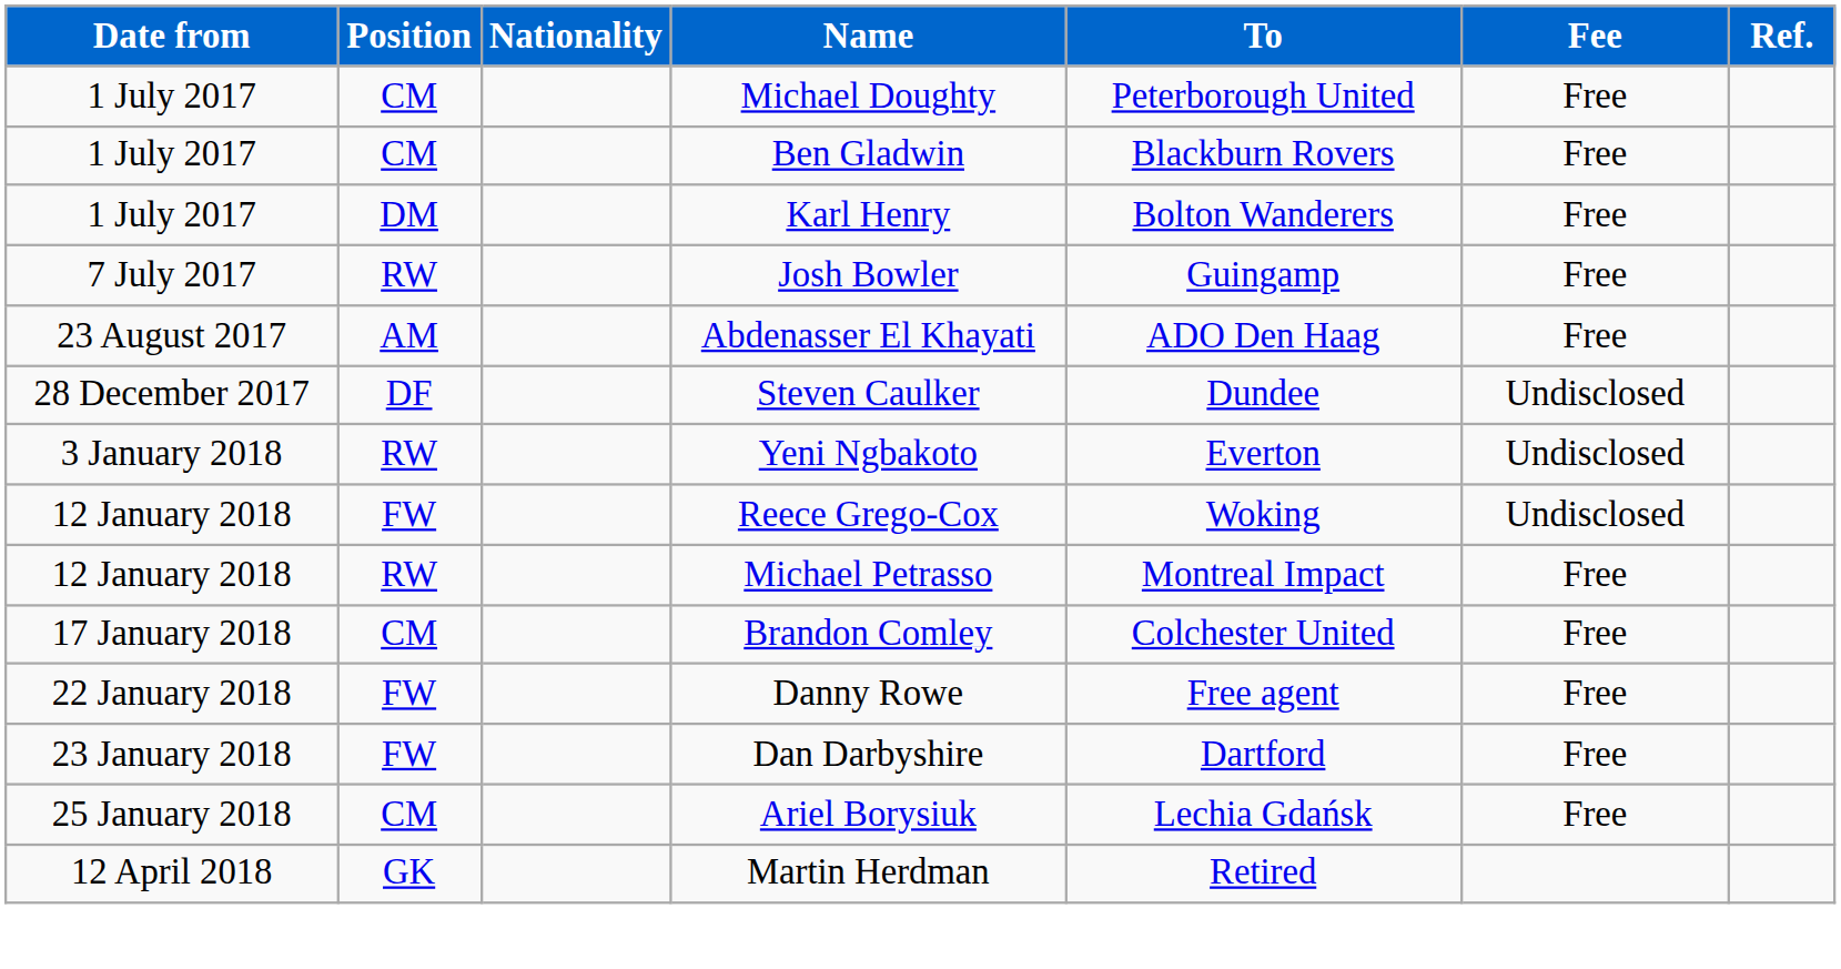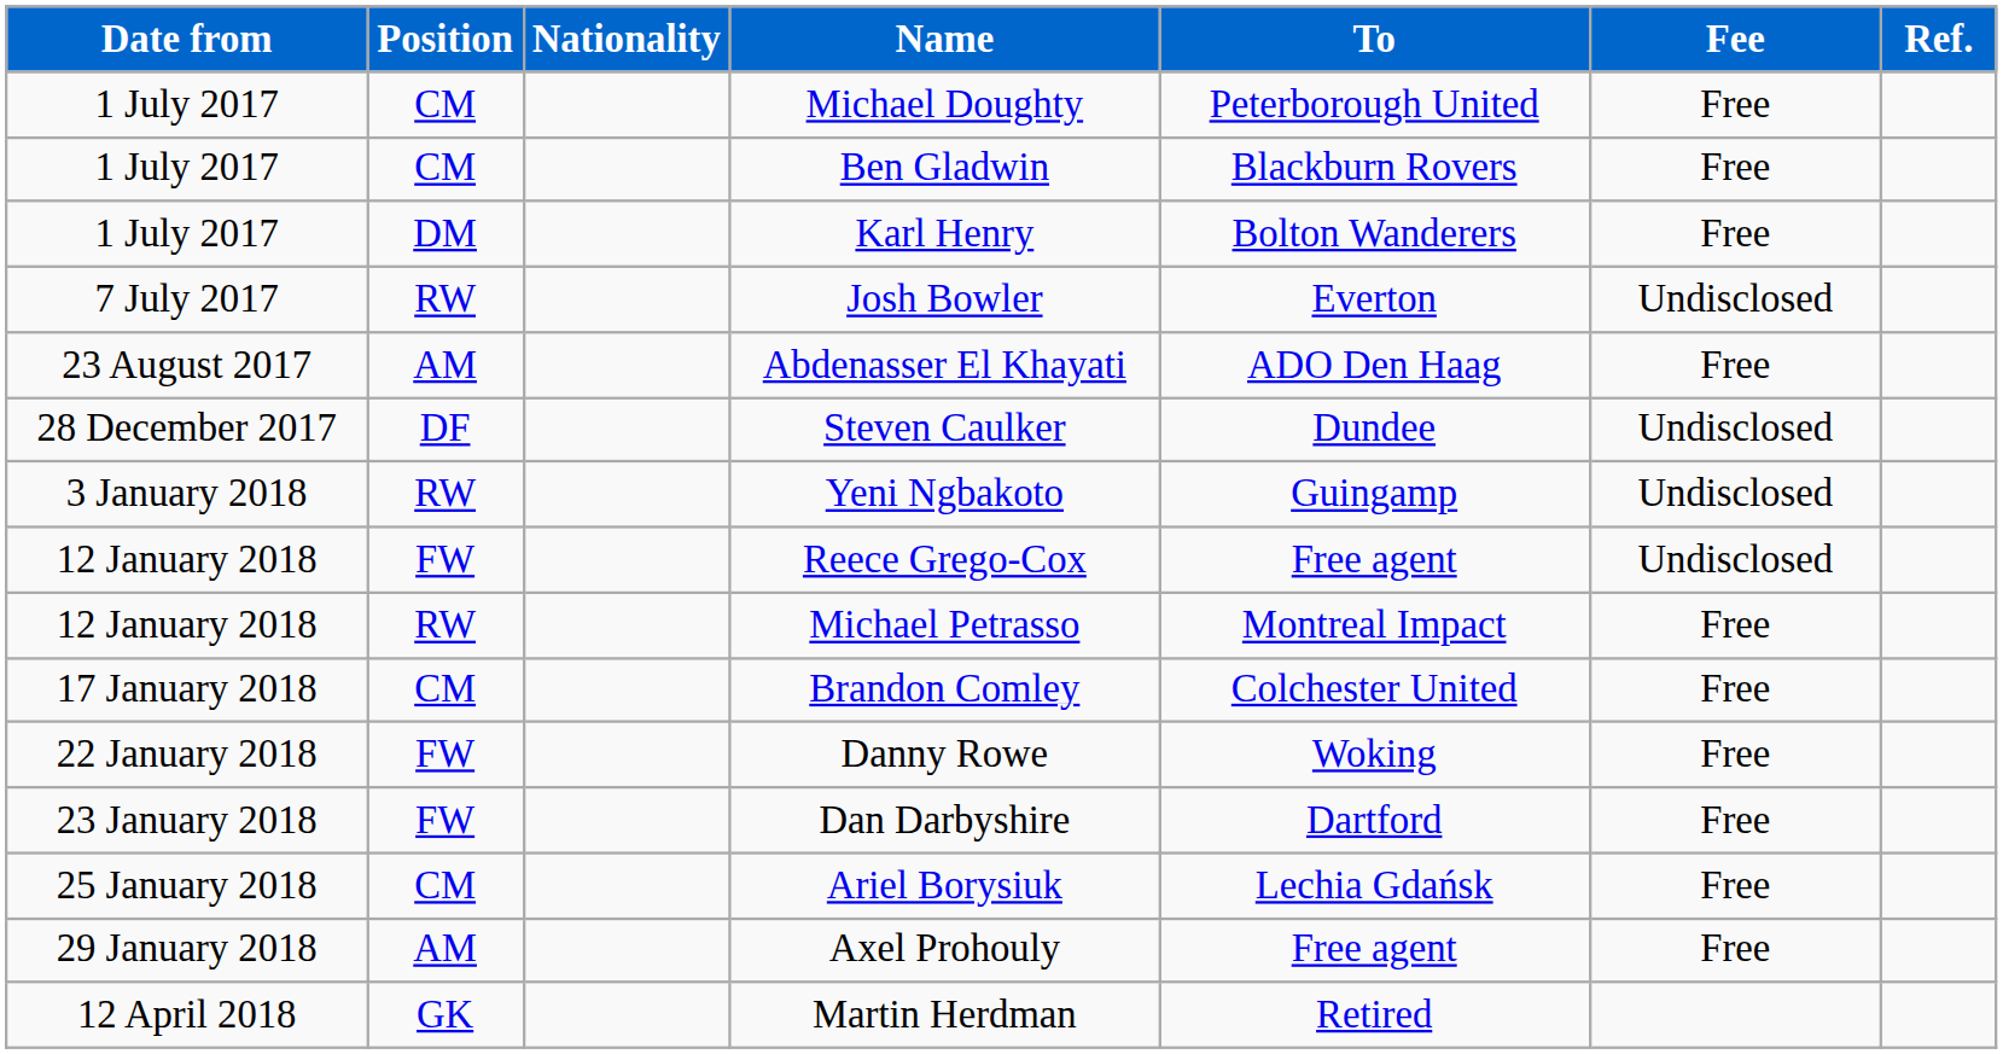 <table class="wikitable"  style="text-align:center; font-size:90%; ">
 <tr>
 <th style="background:#0066CC; color:#FFFFFF; width:125px;">Date from</th>
 <th style="background:#0066CC; color:#FFFFFF; width:50px;">Position</th>
 <th style="background:#0066CC; color:#FFFFFF; width:50px;">Nationality</th>
 <th style="background:#0066CC; color:#FFFFFF; width:150px;">Name</th>
 <th style="background:#0066CC; color:#FFFFFF; width:150px;">To</th>
 <th style="background:#0066CC; color:#FFFFFF; width:100px;">Fee</th>
 <th style="background:#0066CC; color:#FFFFFF; width:35px;">Ref.</th>
 </tr>
 <tr>
 <td>1 July 2017</td>
 <td><a href='#'>CM</a></td>
 <td></td>
 <td><a href='#'>Michael Doughty</a></td>
 <td><a href='#'>Peterborough United</a></td>
 <td>Free</td>
 <td></td>
 </tr>
 <tr>
 <td>1 July 2017</td>
 <td><a href='#'>CM</a></td>
 <td></td>
 <td><a href='#'>Ben Gladwin</a></td>
 <td><a href='#'>Blackburn Rovers</a></td>
 <td>Free</td>
 <td></td>
 </tr>
 <tr>
 <td>1 July 2017</td>
 <td><a href='#'>DM</a></td>
 <td></td>
 <td><a href='#'>Karl Henry</a></td>
 <td><a href='#'>Bolton Wanderers</a> </td>
 <td>Free</td>
 <td></td>
 </tr>
 <tr>
 <td>7 July 2017</td>
 <td><a href='#'>RW</a></td>
 <td></td>
 <td><a href='#'>Josh Bowler</a></td>
-<td><a href='#'>Guingamp</a></td>
-<td>Free</td>
+<td><a href='#'>Everton</a></td>
+<td>Undisclosed</td>
 <td></td>
 </tr>
 <tr>
 <td>23 August 2017</td>
 <td><a href='#'>AM</a></td>
 <td></td>
 <td><a href='#'>Abdenasser El Khayati</a></td>
 <td><a href='#'>ADO Den Haag</a> </td>
 <td>Free</td>
 <td></td>
 </tr>
 <tr>
 <td>28 December 2017</td>
 <td><a href='#'>DF</a></td>
 <td></td>
 <td><a href='#'>Steven Caulker</a></td>
 <td><a href='#'>Dundee</a></td>
 <td>Undisclosed</td>
 <td></td>
 </tr>
 <tr>
 <td>3 January 2018</td>
 <td><a href='#'>RW</a></td>
 <td></td>
 <td><a href='#'>Yeni Ngbakoto</a></td>
-<td><a href='#'>Everton</a></td>
+<td><a href='#'>Guingamp</a></td>
 <td>Undisclosed</td>
 <td></td>
 </tr>
 <tr>
 <td>12 January 2018</td>
 <td><a href='#'>FW</a></td>
 <td></td>
 <td><a href='#'>Reece Grego-Cox</a></td>
-<td><a href='#'>Woking</a> </td>
+<td><a href='#'>Free agent</a></td>
 <td>Undisclosed</td>
 <td></td>
 </tr>
 <tr>
 <td>12 January 2018</td>
 <td><a href='#'>RW</a></td>
 <td></td>
 <td><a href='#'>Michael Petrasso</a></td>
 <td><a href='#'>Montreal Impact</a> </td>
 <td>Free</td>
 <td></td>
 </tr>
 <tr>
 <td>17 January 2018</td>
 <td><a href='#'>CM</a></td>
 <td></td>
 <td><a href='#'>Brandon Comley</a></td>
 <td><a href='#'>Colchester United</a></td>
 <td>Free</td>
 <td></td>
 </tr>
 <tr>
 <td>22 January 2018</td>
 <td><a href='#'>FW</a></td>
 <td></td>
 <td>Danny Rowe</td>
-<td><a href='#'>Free agent</a></td>
+<td><a href='#'>Woking</a> </td>
 <td>Free</td>
 <td></td>
 </tr>
 <tr>
 <td>23 January 2018</td>
 <td><a href='#'>FW</a></td>
 <td></td>
 <td>Dan Darbyshire</td>
 <td><a href='#'>Dartford</a> </td>
 <td>Free</td>
 <td></td>
 </tr>
 <tr>
 <td>25 January 2018</td>
 <td><a href='#'>CM</a></td>
 <td></td>
 <td><a href='#'>Ariel Borysiuk</a></td>
 <td><a href='#'>Lechia Gdańsk</a> </td>
 <td>Free</td>
 <td></td>
 </tr>
 <tr>
+<td>29 January 2018</td>
+<td><a href='#'>AM</a></td>
+<td></td>
+<td>Axel Prohouly</td>
+<td><a href='#'>Free agent</a></td>
+<td>Free</td>
+<td></td>
+</tr>
+<tr>
 <td>12 April 2018</td>
 <td><a href='#'>GK</a></td>
 <td></td>
 <td>Martin Herdman</td>
 <td><a href='#'>Retired</a> </td>
 <td></td>
 <td></td>
 </tr>
 </table>
